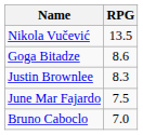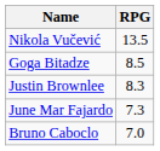 <table class=wikitable>
 <tr>
 <th>Name</th>
 <th>RPG</th>
 </tr>
 <tr>
 <td> <a href='#'>Nikola Vučević</a></td>
 <td align=center>13.5</td>
 </tr>
 <tr>
 <td> <a href='#'>Goga Bitadze</a></td>
-<td align=center>8.6</td>
+<td align=center>8.5</td>
 </tr>
 <tr>
 <td> <a href='#'>Justin Brownlee</a></td>
 <td align=center>8.3</td>
 </tr>
 <tr>
 <td> <a href='#'>June Mar Fajardo</a></td>
-<td align=center>7.5</td>
+<td align=center>7.3</td>
 </tr>
 <tr>
 <td> <a href='#'>Bruno Caboclo</a></td>
 <td align=center>7.0</td>
 </tr>
 </table>
